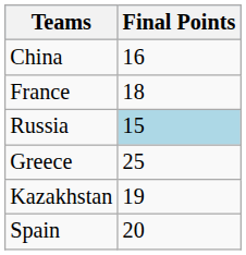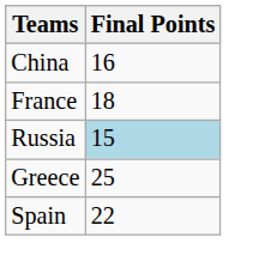 <table class="wikitable sortable">
 <tr style="background:#b0c4de; text-align:center;">
 <th>Teams</th>
 <th>Final Points</th>
 </tr>
 <tr>
 <td>China</td>
 <td>16</td>
 </tr>
 <tr>
 <td>France</td>
 <td>18</td>
 </tr>
 <tr>
 <td>Russia</td>
 <td style="background: lightblue;">15</td>
 </tr>
 <tr>
 <td>Greece</td>
 <td>25</td>
 </tr>
 <tr>
-<td>Kazakhstan</td>
-<td>19</td>
-</tr>
-<tr>
 <td>Spain</td>
-<td>20</td>
+<td>22</td>
 </tr>
 </table>
